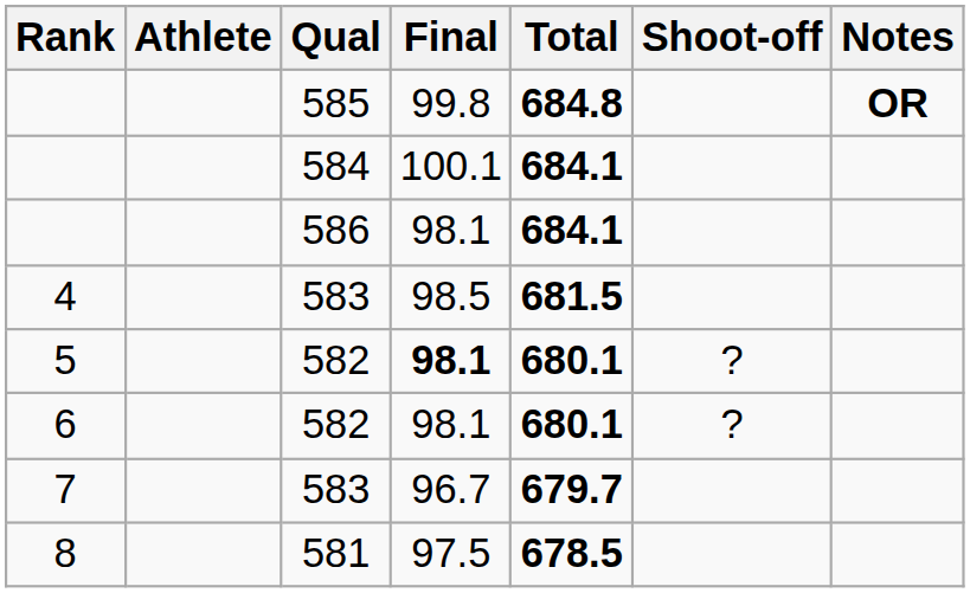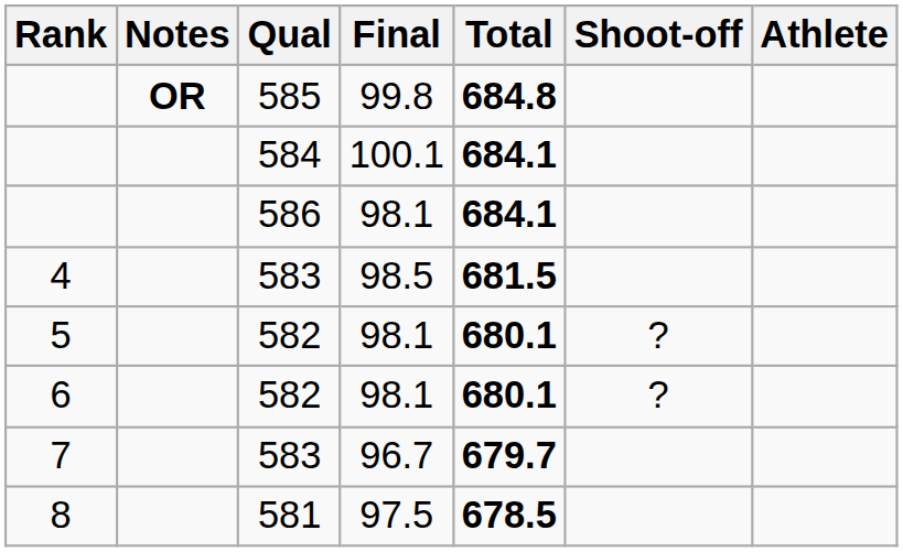 <table class="wikitable sortable" style="text-align: center">
 <tr>
 <th>Rank</th>
-<th>Athlete</th>
+<th>Notes</th>
 <th>Qual</th>
 <th>Final</th>
 <th>Total</th>
 <th>Shoot-off</th>
-<th>Notes</th>
+<th>Athlete</th>
 </tr>
 <tr>
 <td></td>
-<td align=left></td>
+<td><strong>OR</strong></td>
 <td>585</td>
 <td>99.8</td>
 <td><strong>684.8</strong></td>
 <td></td>
-<td><strong>OR</strong></td>
+<td align=left></td>
 </tr>
 <tr>
 <td></td>
-<td align=left></td>
+<td></td>
 <td>584</td>
 <td>100.1</td>
 <td><strong>684.1</strong></td>
 <td></td>
-<td></td>
+<td align=left></td>
 </tr>
 <tr>
 <td></td>
-<td align=left></td>
+<td></td>
 <td>586</td>
 <td>98.1</td>
 <td><strong>684.1</strong></td>
 <td></td>
-<td></td>
+<td align=left></td>
 </tr>
 <tr>
 <td>4</td>
-<td align=left></td>
+<td></td>
 <td>583</td>
 <td>98.5</td>
 <td><strong>681.5</strong></td>
 <td></td>
-<td></td>
+<td align=left></td>
 </tr>
 <tr>
 <td>5</td>
-<td align=left></td>
-<td>582</td>
-<td><strong>98.1</strong></td>
-<td><strong>680.1</strong></td>
-<td>?</td>
 <td></td>
-</tr>
-<tr>
-<td>6</td>
-<td align=left></td>
 <td>582</td>
 <td>98.1</td>
 <td><strong>680.1</strong></td>
 <td>?</td>
+<td align=left></td>
+</tr>
+<tr>
+<td>6</td>
 <td></td>
+<td>582</td>
+<td>98.1</td>
+<td><strong>680.1</strong></td>
+<td>?</td>
+<td align=left></td>
 </tr>
 <tr>
 <td>7</td>
-<td align=left></td>
+<td></td>
 <td>583</td>
 <td>96.7</td>
 <td><strong>679.7</strong></td>
 <td></td>
-<td></td>
+<td align=left></td>
 </tr>
 <tr>
 <td>8</td>
-<td align=left></td>
+<td></td>
 <td>581</td>
 <td>97.5</td>
 <td><strong>678.5</strong></td>
 <td></td>
-<td></td>
+<td align=left></td>
 </tr>
 </table>
